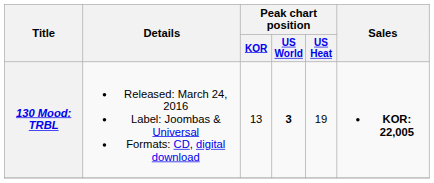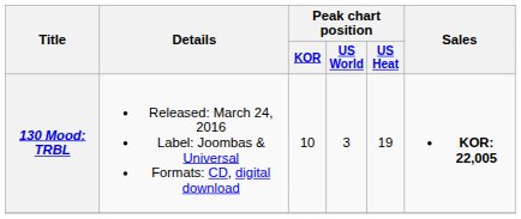 <table class="wikitable plainrowheaders" style="text-align:center;">
 <tr>
 <th scope="col" rowspan="2" style="width:10em;">Title</th>
 <th scope="col" rowspan="2" style="width:20em;">Details</th>
 <th colspan="3">Peak chart position</th>
 <th scope="col" rowspan="2" style="width:10em;">Sales</th>
 </tr>
 <tr>
 <th scope="col" style="width:3em;font-size:90%;"><a href='#'>KOR</a><br></th>
 <th scope="col" style="width:3em;font-size:90%;"><a href='#'>US World</a><br></th>
 <th scope="col" style="width:3em;font-size:90%;"><a href='#'>US Heat</a><br></th>
 </tr>
 <tr>
 <th scope="row"><em><a href='#'>130 Mood: TRBL</a></em></th>
 <td><br><ul><li>Released: March 24, 2016</li><li>Label: Joombas & <a href='#'>Universal</a></li><li>Formats: <a href='#'>CD</a>, <a href='#'>digital download</a></li></ul></td>
-<td>13</td>
-<td><strong>3</strong></td>
+<td>10</td>
+<td>3</td>
 <td>19</td>
 <td><strong><br><ul><li>KOR: 22,005</li></ul></strong></td>
 </tr>
 <tr>
 </tr>
 </table>
